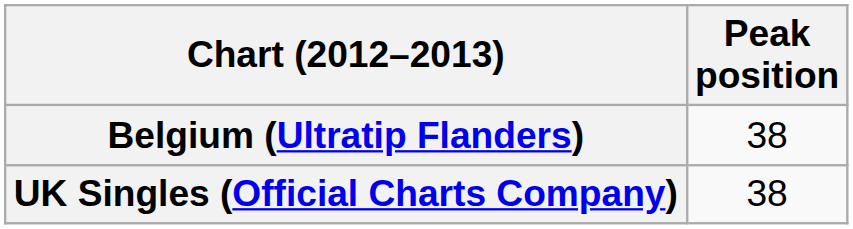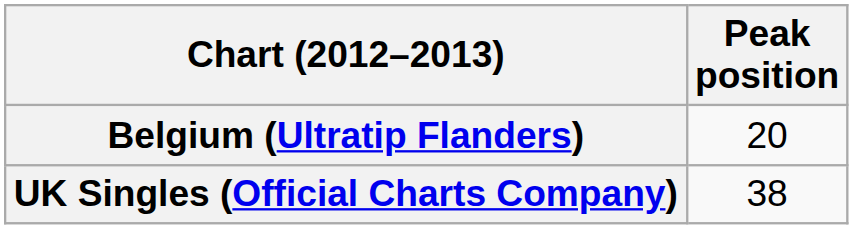 <table class="wikitable sortable plainrowheaders">
 <tr>
 <th>Chart (2012–2013)</th>
 <th>Peak<br>position</th>
 </tr>
 <tr>
 <th scope="row">Belgium (<a href='#'>Ultratip Flanders</a>)</th>
-<td style="text-align:center;">38</td>
+<td style="text-align:center;">20</td>
 </tr>
 <tr>
 <th scope="row">UK Singles (<a href='#'>Official Charts Company</a>)</th>
 <td style="text-align:center;">38</td>
 </tr>
 </table>
